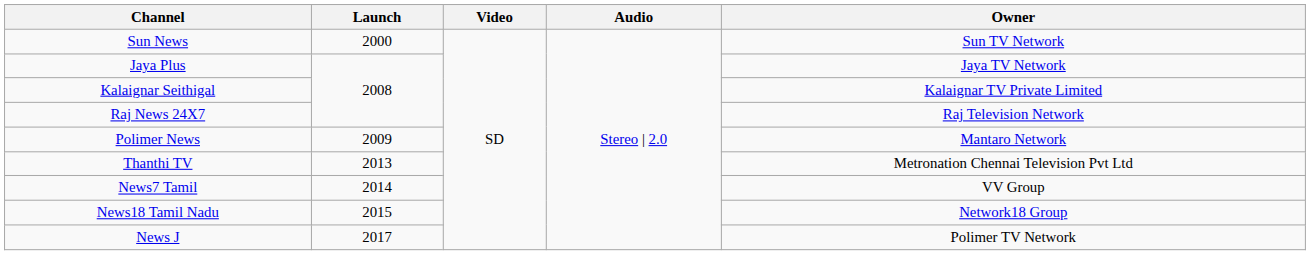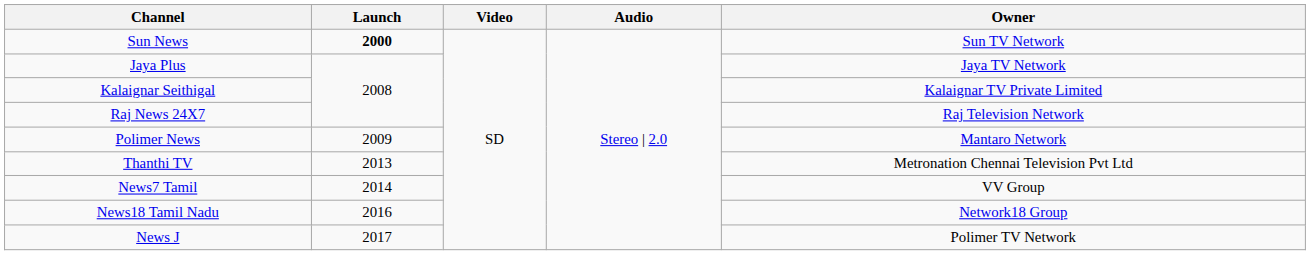 <table class="wikitable sortable" style="border-collapse:collapse; font-size: 90%; text-align:center" width="100%">
 <tr>
 <th>Channel</th>
 <th>Launch</th>
 <th>Video</th>
 <th>Audio</th>
 <th>Owner</th>
 </tr>
 <tr>
 <td><a href='#'>Sun News</a></td>
-<td>2000</td>
+<td><strong>2000</strong></td>
 <td rowspan="12">SD</td>
 <td rowspan="12"><a href='#'>Stereo</a> | <a href='#'>2.0</a></td>
 <td><a href='#'>Sun TV Network</a></td>
 </tr>
 <tr>
 <td><a href='#'>Jaya Plus</a></td>
 <td rowspan="3">2008</td>
 <td><a href='#'>Jaya TV Network</a></td>
 </tr>
 <tr>
 <td><a href='#'>Kalaignar Seithigal</a></td>
 <td><a href='#'>Kalaignar TV Private Limited</a></td>
 </tr>
 <tr>
 <td><a href='#'>Raj News 24X7</a></td>
 <td><a href='#'>Raj Television Network</a></td>
 </tr>
 <tr>
 <td><a href='#'>Polimer News</a></td>
 <td>2009</td>
 <td><a href='#'>Mantaro Network</a></td>
 </tr>
 <tr>
 <td><a href='#'>Thanthi TV</a></td>
 <td>2013</td>
 <td>Metronation Chennai Television Pvt Ltd</td>
 </tr>
 <tr>
 <td><a href='#'>News7 Tamil</a></td>
 <td>2014</td>
 <td>VV Group</td>
 </tr>
 <tr>
 <td><a href='#'>News18 Tamil Nadu</a></td>
-<td>2015</td>
+<td>2016</td>
 <td><a href='#'>Network18 Group</a></td>
 </tr>
 <tr>
 <td><a href='#'>News J</a></td>
 <td>2017</td>
 <td>Polimer TV Network</td>
 </tr>
 </table>
